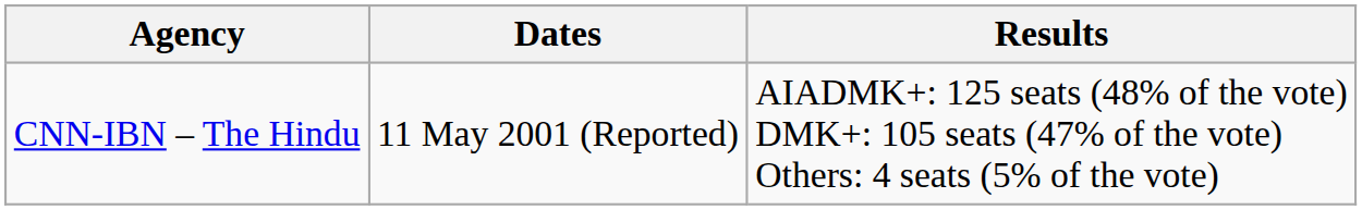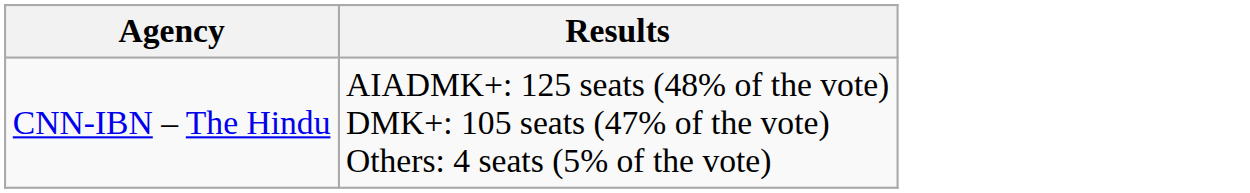 <table class="wikitable">
 <tr>
 <th>Agency</th>
-<th>Dates</th>
 <th>Results</th>
 </tr>
 <tr>
 <td><a href='#'>CNN-IBN</a> – <a href='#'>The Hindu</a></td>
-<td>11 May 2001 (Reported)</td>
 <td>AIADMK+: 125 seats (48% of the vote)<br>DMK+: 105 seats (47% of the vote)<br>Others: 4 seats (5% of the vote) </td>
 </tr>
 </table>
